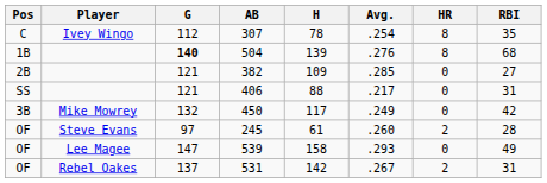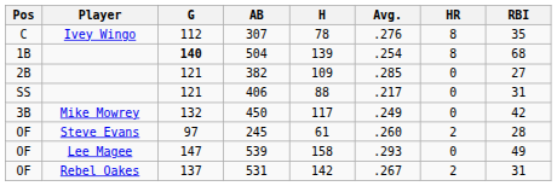 <table class="wikitable sortable">
 <tr>
 <th bgcolor="#DDDDFF" width="5%">Pos</th>
 <th bgcolor="#DDDDFF" width="16%">Player</th>
 <th bgcolor="#DDDDFF" width="9%">G</th>
 <th bgcolor="#DDDDFF" width="9%">AB</th>
 <th bgcolor="#DDDDFF" width="9%">H</th>
 <th bgcolor="#DDDDFF" width="9%">Avg.</th>
 <th bgcolor="#DDDDFF" width="9%">HR</th>
 <th bgcolor="#DDDDFF" width="9%">RBI</th>
 </tr>
 <tr align="center">
 <td>C</td>
 <td><a href='#'>Ivey Wingo</a></td>
 <td>112</td>
 <td>307</td>
 <td>78</td>
-<td>.254</td>
+<td>.276</td>
 <td>8</td>
 <td>35</td>
 </tr>
 <tr align=center>
 <td>1B</td>
 <td></td>
 <td><strong>140</strong></td>
 <td>504</td>
 <td>139</td>
-<td>.276</td>
+<td>.254</td>
 <td>8</td>
 <td>68</td>
 </tr>
 <tr align="center">
 <td>2B</td>
 <td></td>
 <td>121</td>
 <td>382</td>
 <td>109</td>
 <td>.285</td>
 <td>0</td>
 <td>27</td>
 </tr>
 <tr align="center">
 <td>SS</td>
 <td></td>
 <td>121</td>
 <td>406</td>
 <td>88</td>
 <td>.217</td>
 <td>0</td>
 <td>31</td>
 </tr>
 <tr align="center">
 <td>3B</td>
 <td><a href='#'>Mike Mowrey</a></td>
 <td>132</td>
 <td>450</td>
 <td>117</td>
 <td>.249</td>
 <td>0</td>
 <td>42</td>
 </tr>
 <tr align=center>
 <td>OF</td>
 <td><a href='#'>Steve Evans</a></td>
 <td>97</td>
 <td>245</td>
 <td>61</td>
 <td>.260</td>
 <td>2</td>
 <td>28</td>
 </tr>
 <tr align=center>
 <td>OF</td>
 <td><a href='#'>Lee Magee</a></td>
 <td>147</td>
 <td>539</td>
 <td>158</td>
 <td>.293</td>
 <td>0</td>
 <td>49</td>
 </tr>
 <tr align=center>
 <td>OF</td>
 <td><a href='#'>Rebel Oakes</a></td>
 <td>137</td>
 <td>531</td>
 <td>142</td>
 <td>.267</td>
 <td>2</td>
 <td>31</td>
 </tr>
 </table>
